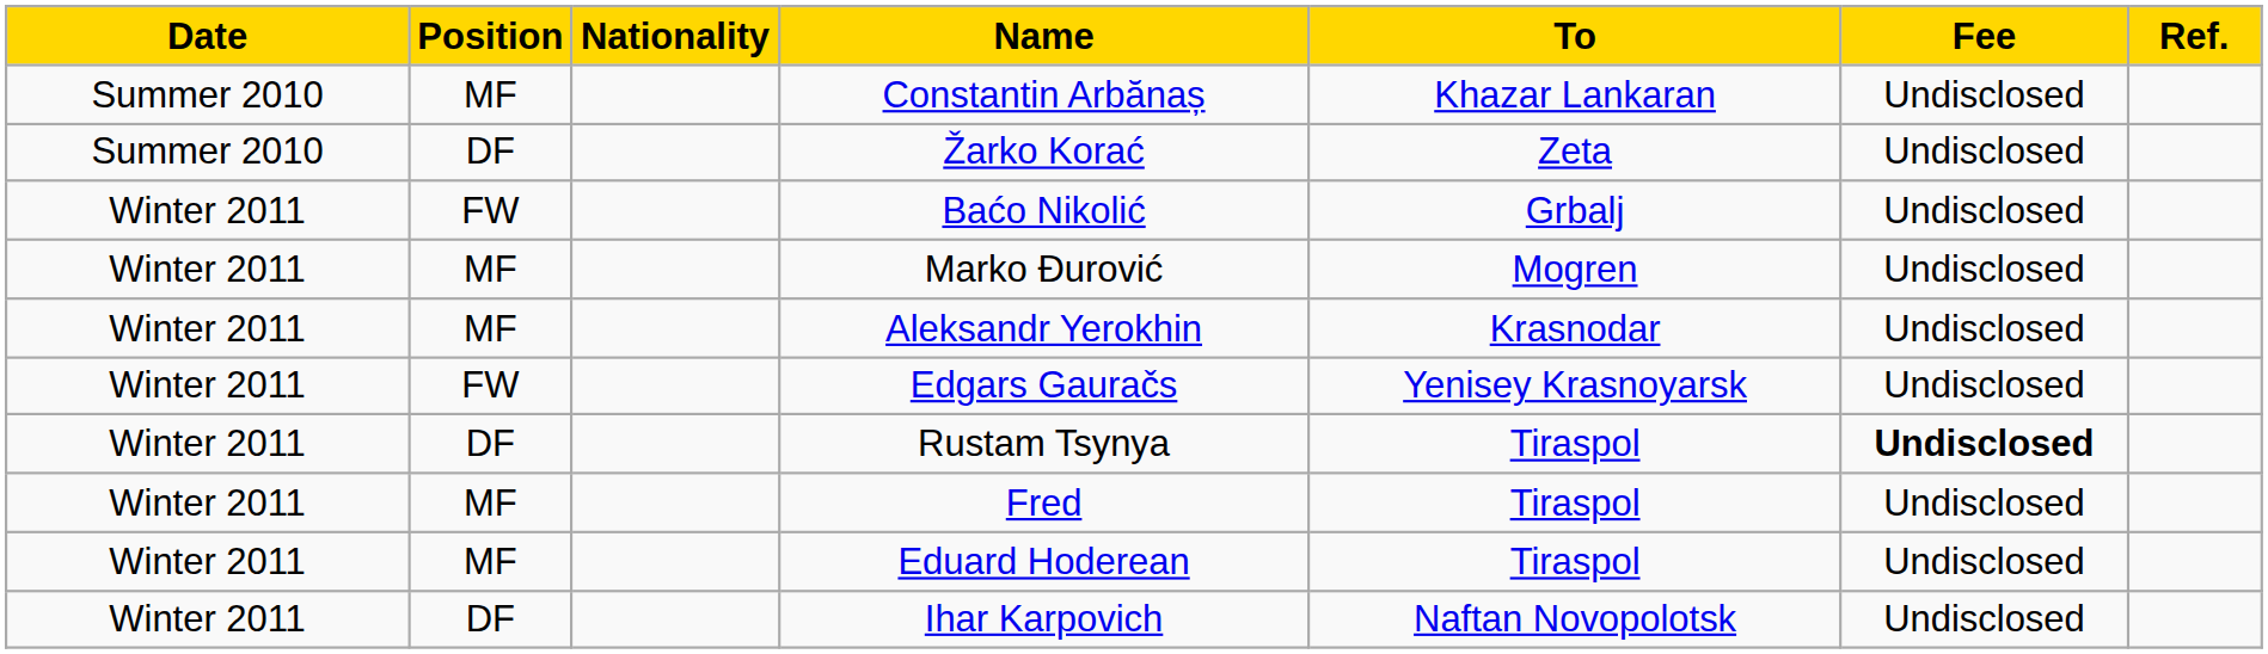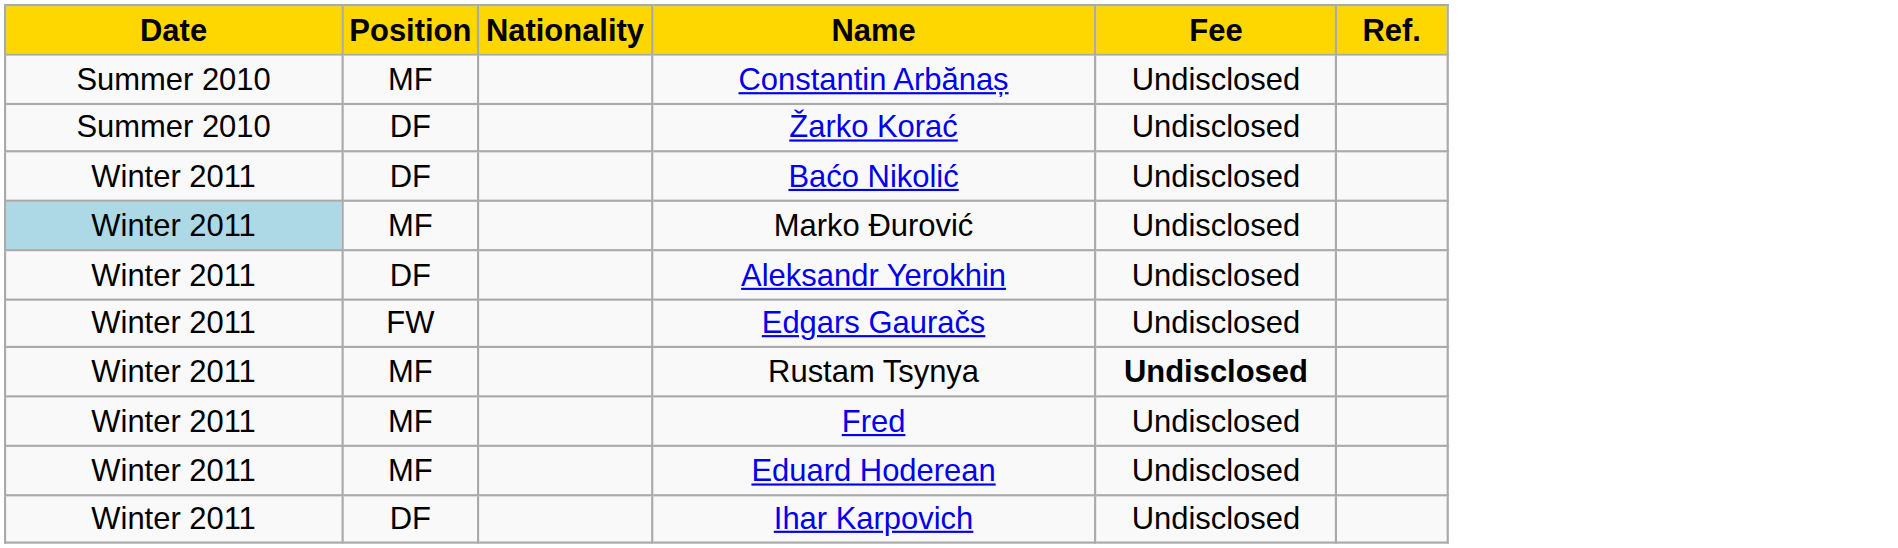 <table class="wikitable"  style="text-align:center; font-size:90%; ">
 <tr>
 <th style="background:gold; color:black; width:150px;">Date</th>
 <th style="background:gold; color:black; width:55px;">Position</th>
 <th style="background:gold; color:black; width:55px;">Nationality</th>
 <th style="background:gold; color:black; width:200px;">Name</th>
-<th style="background:gold; color:black; width:200px;">To</th>
 <th style="background:gold; color:black; width:105px;">Fee</th>
 <th style="background:gold; color:black; width:45px;">Ref.</th>
 </tr>
 <tr>
 <td>Summer 2010</td>
 <td>MF</td>
 <td></td>
 <td><a href='#'>Constantin Arbănaș</a></td>
-<td><a href='#'>Khazar Lankaran</a></td>
 <td>Undisclosed</td>
 <td></td>
 </tr>
 <tr>
 <td>Summer 2010</td>
 <td>DF</td>
 <td></td>
 <td><a href='#'>Žarko Korać</a></td>
-<td><a href='#'>Zeta</a></td>
 <td>Undisclosed</td>
 <td></td>
 </tr>
 <tr>
 <td>Winter 2011</td>
-<td>FW</td>
+<td>DF</td>
 <td></td>
 <td><a href='#'>Baćo Nikolić</a></td>
-<td><a href='#'>Grbalj</a></td>
+<td>Undisclosed</td>
+<td></td>
+</tr>
+<tr>
+<td style="background: lightblue;">Winter 2011</td>
+<td>MF</td>
+<td></td>
+<td>Marko Đurović</td>
 <td>Undisclosed</td>
 <td></td>
 </tr>
 <tr>
 <td>Winter 2011</td>
-<td>MF</td>
-<td></td>
-<td>Marko Đurović</td>
-<td><a href='#'>Mogren</a></td>
-<td>Undisclosed</td>
-<td></td>
-</tr>
-<tr>
-<td>Winter 2011</td>
-<td>MF</td>
+<td>DF</td>
 <td></td>
 <td><a href='#'>Aleksandr Yerokhin</a></td>
-<td><a href='#'>Krasnodar</a></td>
 <td>Undisclosed</td>
 <td></td>
 </tr>
 <tr>
 <td>Winter 2011</td>
 <td>FW</td>
 <td></td>
 <td><a href='#'>Edgars Gauračs</a></td>
-<td><a href='#'>Yenisey Krasnoyarsk</a></td>
 <td>Undisclosed</td>
 <td></td>
 </tr>
 <tr>
 <td>Winter 2011</td>
-<td>DF</td>
+<td>MF</td>
 <td></td>
 <td>Rustam Tsynya</td>
-<td><a href='#'>Tiraspol</a></td>
 <td><strong>Undisclosed</strong></td>
 <td></td>
 </tr>
 <tr>
 <td>Winter 2011</td>
 <td>MF</td>
 <td></td>
 <td><a href='#'>Fred</a></td>
-<td><a href='#'>Tiraspol</a></td>
 <td>Undisclosed</td>
 <td></td>
 </tr>
 <tr>
 <td>Winter 2011</td>
 <td>MF</td>
 <td></td>
 <td><a href='#'>Eduard Hoderean</a></td>
-<td><a href='#'>Tiraspol</a></td>
 <td>Undisclosed</td>
 <td></td>
 </tr>
 <tr>
 <td>Winter 2011</td>
 <td>DF</td>
 <td></td>
 <td><a href='#'>Ihar Karpovich</a></td>
-<td><a href='#'>Naftan Novopolotsk</a></td>
 <td>Undisclosed</td>
 <td></td>
 </tr>
 </table>
